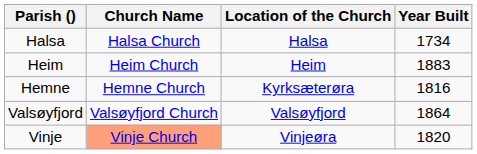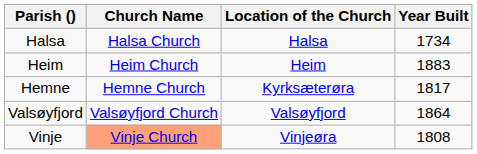 <table class="wikitable" style="text-align:center">
 <tr>
 <th>Parish ()</th>
 <th>Church Name</th>
 <th>Location of the Church</th>
 <th>Year Built</th>
 </tr>
 <tr>
 <td>Halsa</td>
 <td><a href='#'>Halsa Church</a></td>
 <td><a href='#'>Halsa</a></td>
 <td>1734</td>
 </tr>
 <tr>
 <td>Heim</td>
 <td><a href='#'>Heim Church</a></td>
 <td><a href='#'>Heim</a></td>
 <td>1883</td>
 </tr>
 <tr>
 <td>Hemne</td>
 <td><a href='#'>Hemne Church</a></td>
 <td><a href='#'>Kyrksæterøra</a></td>
-<td>1816</td>
+<td>1817</td>
 </tr>
 <tr>
 <td>Valsøyfjord</td>
 <td><a href='#'>Valsøyfjord Church</a></td>
 <td><a href='#'>Valsøyfjord</a></td>
 <td>1864</td>
 </tr>
 <tr>
 <td>Vinje</td>
 <td style="background: lightsalmon;"><a href='#'>Vinje Church</a></td>
 <td><a href='#'>Vinjeøra</a></td>
-<td>1820</td>
+<td>1808</td>
 </tr>
 </table>
